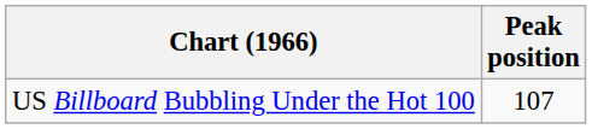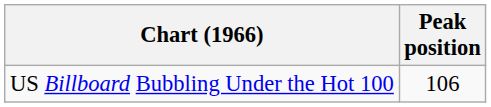 <table class="wikitable">
 <tr>
 <th>Chart (1966)</th>
 <th>Peak<br>position</th>
 </tr>
 <tr>
 <td>US <em><a href='#'>Billboard</a></em> <a href='#'>Bubbling Under the Hot 100</a></td>
-<td style="text-align:center;">107</td>
+<td style="text-align:center;">106</td>
 </tr>
 </table>
